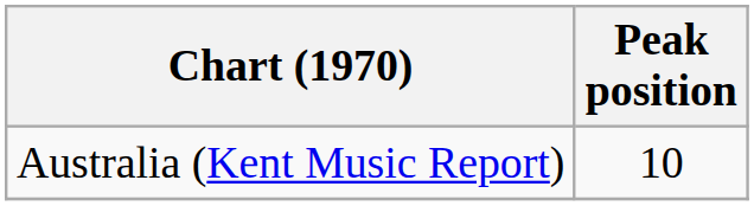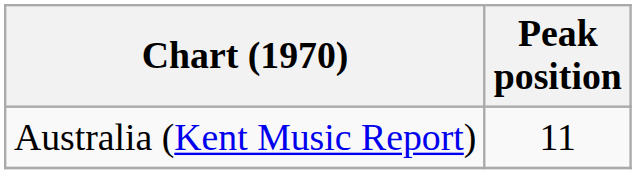 <table class="wikitable">
 <tr>
 <th align="left">Chart (1970)</th>
 <th align="left">Peak<br>position</th>
 </tr>
 <tr>
 <td>Australia (<a href='#'>Kent Music Report</a>)</td>
-<td style="text-align:center;">10</td>
+<td style="text-align:center;">11</td>
 </tr>
 <tr>
 </tr>
 </table>
